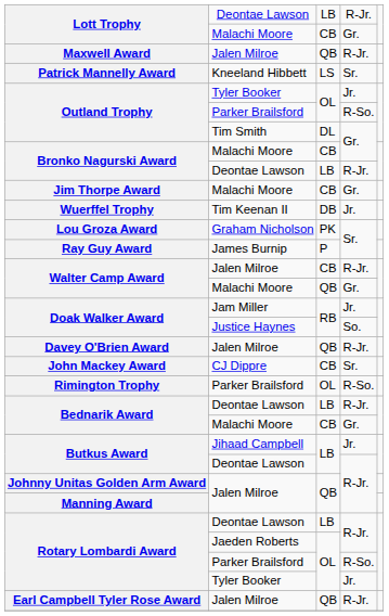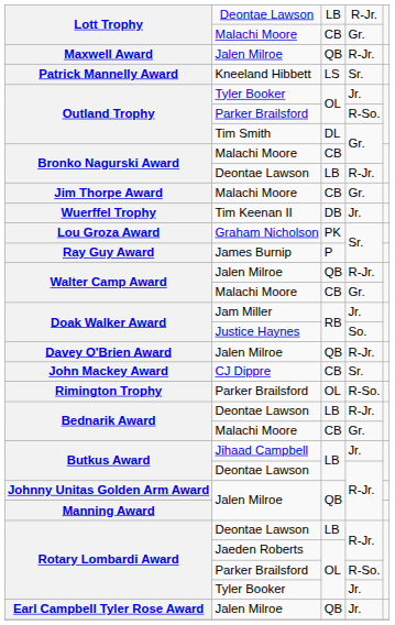 <table class="wikitable">
 <tr align="center">
 <th rowspan=2><a href='#'>Lott Trophy</a></th>
 <td><a href='#'>Deontae Lawson</a></td>
 <td>LB</td>
 <td>R-Jr.</td>
 <td rowspan=2></td>
 </tr>
 <tr>
 <td><a href='#'>Malachi Moore</a></td>
 <td>CB</td>
 <td>Gr.</td>
 </tr>
 <tr>
 <th><a href='#'>Maxwell Award</a></th>
 <td><a href='#'>Jalen Milroe</a></td>
 <td>QB</td>
 <td>R-Jr.</td>
 <td></td>
 </tr>
 <tr>
 <th><a href='#'>Patrick Mannelly Award</a></th>
 <td>Kneeland Hibbett</td>
 <td>LS</td>
 <td>Sr.</td>
 <td></td>
 </tr>
 <tr>
 <th rowspan=3><a href='#'>Outland Trophy</a></th>
 <td><a href='#'>Tyler Booker</a></td>
 <td rowspan=2>OL</td>
 <td>Jr.</td>
 <td rowspan=3></td>
 </tr>
 <tr>
 <td><a href='#'>Parker Brailsford</a></td>
 <td>R-So.</td>
 </tr>
 <tr>
 <td>Tim Smith</td>
 <td>DL</td>
 <td rowspan=2>Gr.</td>
 </tr>
 <tr>
 <th rowspan=2><a href='#'>Bronko Nagurski Award</a></th>
 <td>Malachi Moore</td>
 <td>CB</td>
 <td rowspan=2></td>
 </tr>
 <tr>
 <td>Deontae Lawson</td>
 <td>LB</td>
 <td>R-Jr.</td>
 </tr>
 <tr>
 <th><a href='#'>Jim Thorpe Award</a></th>
 <td>Malachi Moore</td>
 <td>CB</td>
 <td>Gr.</td>
 <td></td>
 </tr>
 <tr>
 <th><a href='#'>Wuerffel Trophy</a></th>
 <td>Tim Keenan II</td>
 <td>DB</td>
 <td>Jr.</td>
 <td></td>
 </tr>
 <tr>
 <th><a href='#'>Lou Groza Award</a></th>
 <td><a href='#'>Graham Nicholson</a></td>
 <td>PK</td>
 <td rowspan=2>Sr.</td>
 <td></td>
 </tr>
 <tr>
 <th><a href='#'>Ray Guy Award</a></th>
 <td>James Burnip</td>
 <td>P</td>
 <td></td>
 </tr>
 <tr>
 <th rowspan=2><a href='#'>Walter Camp Award</a></th>
 <td>Jalen Milroe</td>
-<td>CB</td>
+<td>QB</td>
 <td>R-Jr.</td>
 <td rowspan=2></td>
 </tr>
 <tr>
 <td>Malachi Moore</td>
-<td>QB</td>
+<td>CB</td>
 <td>Gr.</td>
 </tr>
 <tr>
 <th rowspan=2><a href='#'>Doak Walker Award</a></th>
 <td>Jam Miller</td>
 <td rowspan=2>RB</td>
 <td>Jr.</td>
 <td rowspan=2></td>
 </tr>
 <tr>
 <td><a href='#'>Justice Haynes</a></td>
 <td>So.</td>
 </tr>
 <tr>
 <th><a href='#'>Davey O'Brien Award</a></th>
 <td>Jalen Milroe</td>
 <td>QB</td>
 <td>R-Jr.</td>
 <td></td>
 </tr>
 <tr>
 <th><a href='#'>John Mackey Award</a></th>
 <td><a href='#'>CJ Dippre</a></td>
 <td>CB</td>
 <td>Sr.</td>
 <td></td>
 </tr>
 <tr>
 <th><a href='#'>Rimington Trophy</a></th>
 <td>Parker Brailsford</td>
 <td>OL</td>
 <td>R-So.</td>
 <td></td>
 </tr>
 <tr>
 <th rowspan=2><a href='#'>Bednarik Award</a></th>
 <td>Deontae Lawson</td>
 <td>LB</td>
 <td>R-Jr.</td>
 <td rowspan=2></td>
 </tr>
 <tr>
 <td>Malachi Moore</td>
 <td>CB</td>
 <td>Gr.</td>
 </tr>
 <tr>
 <th rowspan=2><a href='#'>Butkus Award</a></th>
 <td><a href='#'>Jihaad Campbell</a></td>
 <td rowspan="2">LB</td>
 <td>Jr.</td>
 <td rowspan=2></td>
 </tr>
 <tr>
 <td>Deontae Lawson</td>
 <td rowspan=3>R-Jr.</td>
 </tr>
 <tr>
 <th><a href='#'>Johnny Unitas Golden Arm Award</a></th>
 <td rowspan=2>Jalen Milroe</td>
 <td rowspan=2>QB</td>
 <td></td>
 </tr>
 <tr>
 <th><a href='#'>Manning Award</a></th>
 <td></td>
 </tr>
 <tr>
 <th rowspan=4><a href='#'>Rotary Lombardi Award</a></th>
 <td>Deontae Lawson</td>
 <td>LB</td>
 <td rowspan=2>R-Jr.</td>
 <td rowspan=4></td>
 </tr>
 <tr>
 <td>Jaeden Roberts</td>
 <td rowspan=3>OL</td>
 </tr>
 <tr>
 <td>Parker Brailsford</td>
 <td>R-So.</td>
 </tr>
 <tr>
 <td>Tyler Booker</td>
 <td>Jr.</td>
 </tr>
 <tr>
 <th><a href='#'>Earl Campbell Tyler Rose Award</a></th>
 <td>Jalen Milroe</td>
 <td>QB</td>
-<td>R-Jr.</td>
+<td>Jr.</td>
 <td></td>
 </tr>
 <tr>
 </tr>
 </table>
